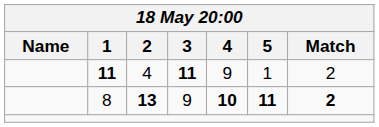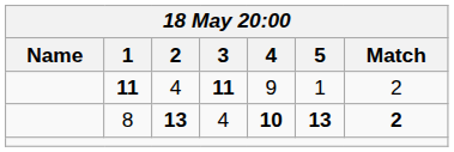 <table class=wikitable style="text-align:center; width: 55%">
 <tr>
 <th colspan=17><em>18 May 20:00</em></th>
 </tr>
 <tr>
 <th>Name</th>
 <th>1</th>
 <th>2</th>
 <th>3</th>
 <th>4</th>
 <th>5</th>
 <th>Match</th>
 </tr>
 <tr>
 <td style="text-align:left;"></td>
 <td><strong>11</strong></td>
 <td>4</td>
 <td><strong>11</strong></td>
 <td>9</td>
 <td>1</td>
 <td>2</td>
 </tr>
 <tr>
 <td style="text-align:left;"><strong></strong></td>
 <td>8</td>
 <td><strong>13</strong></td>
-<td>9</td>
+<td>4</td>
 <td><strong>10</strong></td>
-<td><strong>11</strong></td>
+<td><strong>13</strong></td>
 <td><strong>2</strong></td>
 </tr>
 <tr>
 <td colspan=17></td>
 </tr>
 </table>
